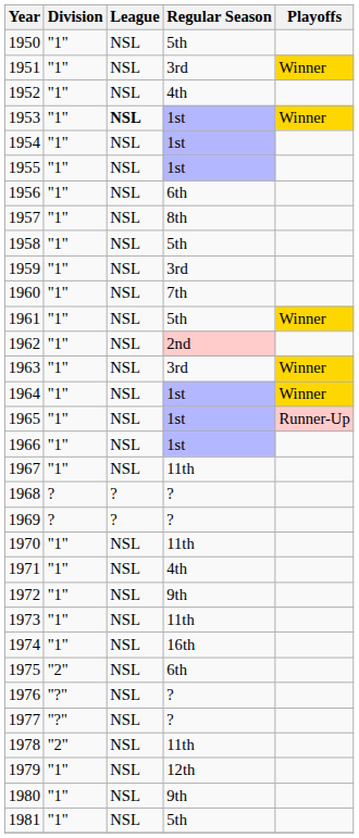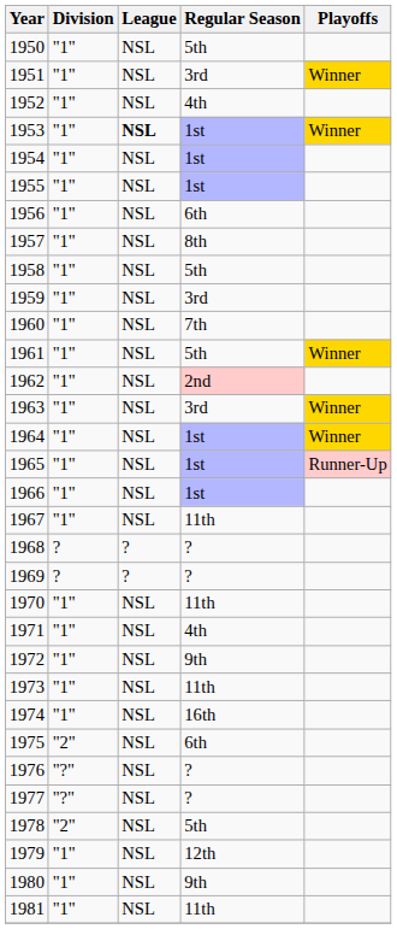 <table class="wikitable">
 <tr>
 <th>Year</th>
 <th>Division</th>
 <th>League</th>
 <th>Regular Season</th>
 <th>Playoffs</th>
 </tr>
 <tr>
 <td>1950</td>
 <td>"1"</td>
 <td>NSL</td>
 <td>5th</td>
 <td></td>
 </tr>
 <tr>
 <td>1951</td>
 <td>"1"</td>
 <td>NSL</td>
 <td>3rd</td>
 <td bgcolor="gold">Winner</td>
 </tr>
 <tr>
 <td>1952</td>
 <td>"1"</td>
 <td>NSL</td>
 <td>4th</td>
 <td></td>
 </tr>
 <tr>
 <td>1953</td>
 <td>"1"</td>
 <td><strong>NSL</strong></td>
 <td style="background:#b3b7ff;">1st</td>
 <td bgcolor="gold">Winner</td>
 </tr>
 <tr>
 <td>1954</td>
 <td>"1"</td>
 <td>NSL</td>
 <td style="background:#b3b7ff;">1st</td>
 <td></td>
 </tr>
 <tr>
 <td>1955</td>
 <td>"1"</td>
 <td>NSL</td>
 <td style="background:#b3b7ff;">1st</td>
 <td></td>
 </tr>
 <tr>
 <td>1956</td>
 <td>"1"</td>
 <td>NSL</td>
 <td>6th</td>
 <td></td>
 </tr>
 <tr>
 <td>1957</td>
 <td>"1"</td>
 <td>NSL</td>
 <td>8th</td>
 <td></td>
 </tr>
 <tr>
 <td>1958</td>
 <td>"1"</td>
 <td>NSL</td>
 <td>5th</td>
 <td></td>
 </tr>
 <tr>
 <td>1959</td>
 <td>"1"</td>
 <td>NSL</td>
 <td>3rd</td>
 <td></td>
 </tr>
 <tr>
 <td>1960</td>
 <td>"1"</td>
 <td>NSL</td>
 <td>7th</td>
 <td></td>
 </tr>
 <tr>
 <td>1961</td>
 <td>"1"</td>
 <td>NSL</td>
 <td>5th</td>
 <td bgcolor="gold">Winner</td>
 </tr>
 <tr>
 <td>1962</td>
 <td>"1"</td>
 <td>NSL</td>
 <td style="background:#ffcbcb;">2nd</td>
 <td></td>
 </tr>
 <tr>
 <td>1963</td>
 <td>"1"</td>
 <td>NSL</td>
 <td>3rd</td>
 <td bgcolor="gold">Winner</td>
 </tr>
 <tr>
 <td>1964</td>
 <td>"1"</td>
 <td>NSL</td>
 <td style="background:#b3b7ff;">1st</td>
 <td bgcolor="gold">Winner</td>
 </tr>
 <tr>
 <td>1965</td>
 <td>"1"</td>
 <td>NSL</td>
 <td style="background:#b3b7ff;">1st</td>
 <td style="background:#ffcbcb;">Runner-Up</td>
 </tr>
 <tr>
 <td>1966</td>
 <td>"1"</td>
 <td>NSL</td>
 <td style="background:#b3b7ff;">1st</td>
 <td></td>
 </tr>
 <tr>
 <td>1967</td>
 <td>"1"</td>
 <td>NSL</td>
 <td>11th</td>
 <td></td>
 </tr>
 <tr>
 <td>1968</td>
 <td>?</td>
 <td>?</td>
 <td>?</td>
 <td></td>
 </tr>
 <tr>
 <td>1969</td>
 <td>?</td>
 <td>?</td>
 <td>?</td>
 <td></td>
 </tr>
 <tr>
 <td>1970</td>
 <td>"1"</td>
 <td>NSL</td>
 <td>11th</td>
 <td></td>
 </tr>
 <tr>
 <td>1971</td>
 <td>"1"</td>
 <td>NSL</td>
 <td>4th</td>
 <td></td>
 </tr>
 <tr>
 <td>1972</td>
 <td>"1"</td>
 <td>NSL</td>
 <td>9th</td>
 <td></td>
 </tr>
 <tr>
 <td>1973</td>
 <td>"1"</td>
 <td>NSL</td>
 <td>11th</td>
 <td></td>
 </tr>
 <tr>
 <td>1974</td>
 <td>"1"</td>
 <td>NSL</td>
 <td>16th</td>
 <td></td>
 </tr>
 <tr>
 <td>1975</td>
 <td>"2"</td>
 <td>NSL</td>
 <td>6th</td>
 <td></td>
 </tr>
 <tr>
 <td>1976</td>
 <td>"?"</td>
 <td>NSL</td>
 <td>?</td>
 <td></td>
 </tr>
 <tr>
 <td>1977</td>
 <td>"?"</td>
 <td>NSL</td>
 <td>?</td>
 <td></td>
 </tr>
 <tr>
 <td>1978</td>
 <td>"2"</td>
 <td>NSL</td>
-<td>11th</td>
+<td>5th</td>
 <td></td>
 </tr>
 <tr>
 <td>1979</td>
 <td>"1"</td>
 <td>NSL</td>
 <td>12th</td>
 <td></td>
 </tr>
 <tr>
 <td>1980</td>
 <td>"1"</td>
 <td>NSL</td>
 <td>9th</td>
 <td></td>
 </tr>
 <tr>
 <td>1981</td>
 <td>"1"</td>
 <td>NSL</td>
-<td>5th</td>
+<td>11th</td>
 <td></td>
 </tr>
 <tr>
 </tr>
 </table>
